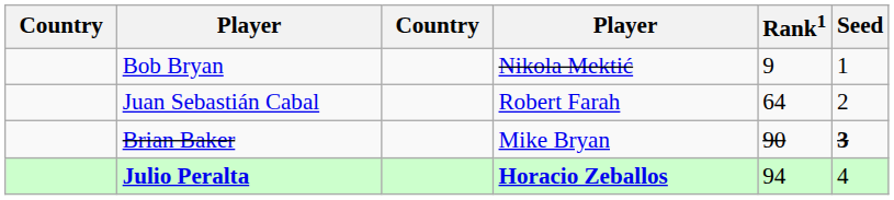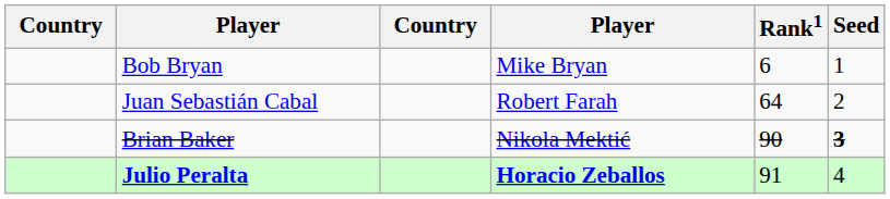 <table class="sortable wikitable">
 <tr>
 <th width="70">Country</th>
 <th width="175">Player</th>
 <th width="70">Country</th>
 <th width="175">Player</th>
 <th>Rank<sup>1</sup></th>
 <th>Seed</th>
 </tr>
 <tr>
 <td></td>
 <td><a href='#'>Bob Bryan</a></td>
 <td></td>
-<td><s><a href='#'>Nikola Mektić</a></s></td>
-<td>9</td>
+<td><a href='#'>Mike Bryan</a></td>
+<td>6</td>
 <td>1</td>
 </tr>
 <tr>
 <td></td>
 <td><a href='#'>Juan Sebastián Cabal</a></td>
 <td></td>
 <td><a href='#'>Robert Farah</a></td>
 <td>64</td>
 <td>2</td>
 </tr>
 <tr>
 <td><s></s></td>
 <td><s><a href='#'>Brian Baker</a></s></td>
 <td><s></s></td>
-<td><a href='#'>Mike Bryan</a></td>
+<td><s><a href='#'>Nikola Mektić</a></s></td>
 <td><s>90</s></td>
 <td><strong><s>3</s></strong></td>
 </tr>
 <tr style="background:#cfc;">
 <td></td>
 <td><strong><a href='#'>Julio Peralta</a></strong></td>
 <td></td>
 <td><strong><a href='#'>Horacio Zeballos</a></strong></td>
-<td>94</td>
+<td>91</td>
 <td>4</td>
 </tr>
 </table>
